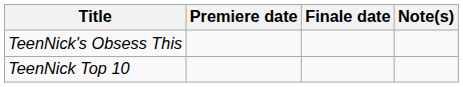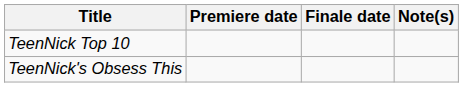 <table class="wikitable plainrowheaders sortable" style="text-align:center">
 <tr>
 <th>Title</th>
 <th>Premiere date</th>
 <th>Finale date</th>
 <th class="unsortable">Note(s)</th>
 </tr>
 <tr>
+<td style="text-align:left;"><em>TeenNick Top 10</em></td>
+<td></td>
+<td></td>
+<td></td>
+</tr>
+<tr>
 <td style="text-align:left;"><em>TeenNick's Obsess This</em></td>
 <td></td>
 <td></td>
 <td></td>
 </tr>
-<tr>
-<td style="text-align:left;"><em>TeenNick Top 10</em></td>
-<td></td>
-<td></td>
-<td></td>
-</tr>
 </table>
